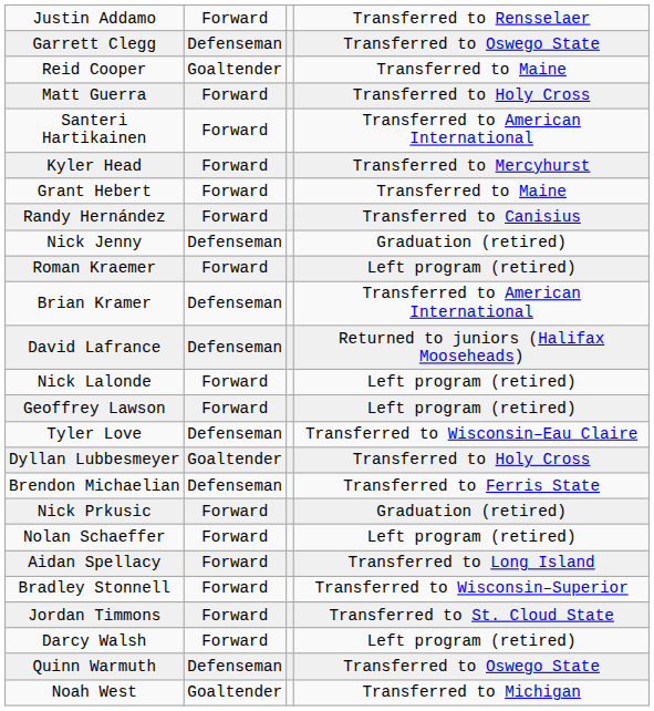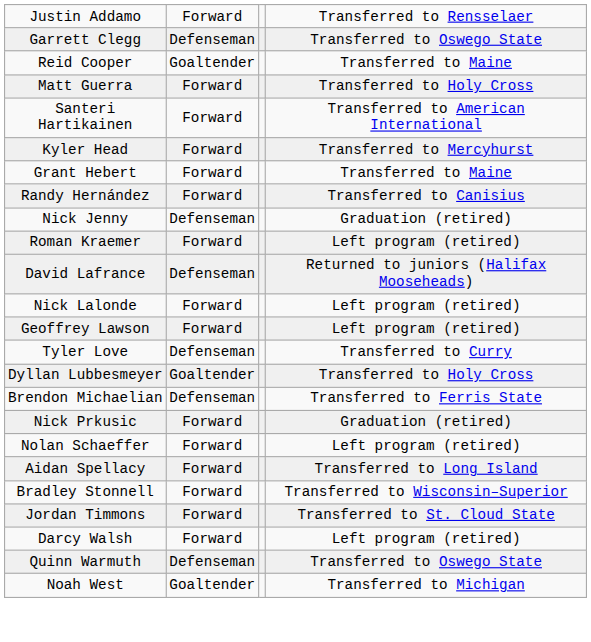 <table class="wikitable" width="60%">
 <tr align="center" bgcolor="">
 <td>Justin Addamo</td>
 <td>Forward</td>
 <td></td>
 <td>Transferred to <a href='#'>Rensselaer</a></td>
 </tr>
 <tr align="center" bgcolor="f0f0f0">
 <td>Garrett Clegg</td>
 <td>Defenseman</td>
 <td></td>
 <td>Transferred to <a href='#'>Oswego State</a></td>
 </tr>
 <tr align="center" bgcolor="">
 <td>Reid Cooper</td>
 <td>Goaltender</td>
 <td></td>
 <td>Transferred to <a href='#'>Maine</a></td>
 </tr>
 <tr align="center" bgcolor="f0f0f0">
 <td>Matt Guerra</td>
 <td>Forward</td>
 <td></td>
 <td>Transferred to <a href='#'>Holy Cross</a></td>
 </tr>
 <tr align="center" bgcolor="">
 <td>Santeri Hartikainen</td>
 <td>Forward</td>
 <td></td>
 <td>Transferred to <a href='#'>American International</a></td>
 </tr>
 <tr align="center" bgcolor="f0f0f0">
 <td>Kyler Head</td>
 <td>Forward</td>
 <td></td>
 <td>Transferred to <a href='#'>Mercyhurst</a></td>
 </tr>
 <tr align="center" bgcolor="">
 <td>Grant Hebert</td>
 <td>Forward</td>
 <td></td>
 <td>Transferred to <a href='#'>Maine</a></td>
 </tr>
 <tr align="center" bgcolor="f0f0f0">
 <td>Randy Hernández</td>
 <td>Forward</td>
 <td></td>
 <td>Transferred to <a href='#'>Canisius</a></td>
 </tr>
 <tr align="center" bgcolor="">
 <td>Nick Jenny</td>
 <td>Defenseman</td>
 <td></td>
 <td>Graduation (retired)</td>
 </tr>
 <tr align="center" bgcolor="f0f0f0">
 <td>Roman Kraemer</td>
 <td>Forward</td>
 <td></td>
 <td>Left program (retired)</td>
 </tr>
-<tr align="center" bgcolor="">
-<td>Brian Kramer</td>
-<td>Defenseman</td>
-<td></td>
-<td>Transferred to <a href='#'>American International</a></td>
-</tr>
 <tr align="center" bgcolor="f0f0f0">
 <td>David Lafrance</td>
 <td>Defenseman</td>
 <td></td>
 <td>Returned to juniors (<a href='#'>Halifax Mooseheads</a>)</td>
 </tr>
 <tr align="center" bgcolor="">
 <td>Nick Lalonde</td>
 <td>Forward</td>
 <td></td>
 <td>Left program (retired)</td>
 </tr>
 <tr align="center" bgcolor="f0f0f0">
 <td>Geoffrey Lawson</td>
 <td>Forward</td>
 <td></td>
 <td>Left program (retired)</td>
 </tr>
 <tr align="center" bgcolor="">
 <td>Tyler Love</td>
 <td>Defenseman</td>
 <td></td>
-<td>Transferred to <a href='#'>Wisconsin–Eau Claire</a></td>
+<td>Transferred to <a href='#'>Curry</a></td>
 </tr>
 <tr align="center" bgcolor="f0f0f0">
 <td>Dyllan Lubbesmeyer</td>
 <td>Goaltender</td>
 <td></td>
 <td>Transferred to <a href='#'>Holy Cross</a></td>
 </tr>
 <tr align="center" bgcolor="">
 <td>Brendon Michaelian</td>
 <td>Defenseman</td>
 <td></td>
 <td>Transferred to <a href='#'>Ferris State</a></td>
 </tr>
 <tr align="center" bgcolor="f0f0f0">
 <td>Nick Prkusic</td>
 <td>Forward</td>
 <td></td>
 <td>Graduation (retired)</td>
 </tr>
 <tr align="center" bgcolor="">
 <td>Nolan Schaeffer</td>
 <td>Forward</td>
 <td></td>
 <td>Left program (retired)</td>
 </tr>
 <tr align="center" bgcolor="f0f0f0">
 <td>Aidan Spellacy</td>
 <td>Forward</td>
 <td></td>
 <td>Transferred to <a href='#'>Long Island</a></td>
 </tr>
 <tr align="center" bgcolor="">
 <td>Bradley Stonnell</td>
 <td>Forward</td>
 <td></td>
 <td>Transferred to <a href='#'>Wisconsin–Superior</a></td>
 </tr>
 <tr align="center" bgcolor="f0f0f0">
 <td>Jordan Timmons</td>
 <td>Forward</td>
 <td></td>
 <td>Transferred to <a href='#'>St. Cloud State</a></td>
 </tr>
 <tr align="center" bgcolor="">
 <td>Darcy Walsh</td>
 <td>Forward</td>
 <td></td>
 <td>Left program (retired)</td>
 </tr>
 <tr align="center" bgcolor="f0f0f0">
 <td>Quinn Warmuth</td>
 <td>Defenseman</td>
 <td></td>
 <td>Transferred to <a href='#'>Oswego State</a></td>
 </tr>
 <tr align="center" bgcolor="">
 <td>Noah West</td>
 <td>Goaltender</td>
 <td></td>
 <td>Transferred to <a href='#'>Michigan</a></td>
 </tr>
 </table>
